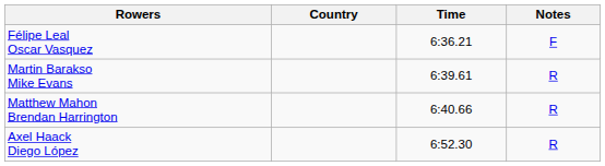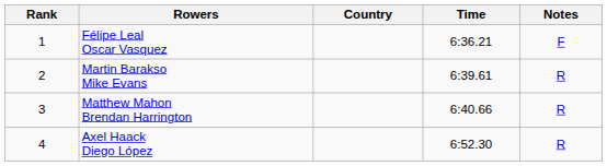 <table class="wikitable" width=60% style="text-align:center">
 <tr>
+<th>Rank</th>
 <th>Rowers</th>
 <th>Country</th>
 <th>Time</th>
 <th>Notes</th>
 </tr>
 <tr>
+<td>1</td>
 <td align=left><a href='#'>Félipe Leal</a><br><a href='#'>Oscar Vasquez</a></td>
 <td align=left></td>
 <td>6:36.21</td>
 <td><a href='#'>F</a></td>
 </tr>
 <tr>
+<td>2</td>
 <td align=left><a href='#'>Martin Barakso</a><br><a href='#'>Mike Evans</a></td>
 <td align=left></td>
 <td>6:39.61</td>
 <td><a href='#'>R</a></td>
 </tr>
 <tr>
+<td>3</td>
 <td align=left><a href='#'>Matthew Mahon</a><br><a href='#'>Brendan Harrington</a></td>
 <td align=left></td>
 <td>6:40.66</td>
 <td><a href='#'>R</a></td>
 </tr>
 <tr>
+<td>4</td>
 <td align=left><a href='#'>Axel Haack</a><br><a href='#'>Diego López</a></td>
 <td align=left></td>
 <td>6:52.30</td>
 <td><a href='#'>R</a></td>
 </tr>
 </table>
